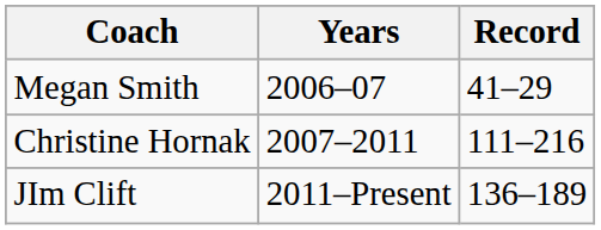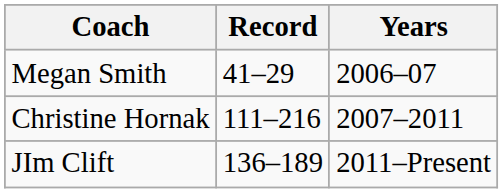 <table class="wikitable">
 <tr>
 <th>Coach</th>
+<th>Record</th>
 <th>Years</th>
-<th>Record</th>
 </tr>
 <tr>
 <td>Megan Smith</td>
+<td>41–29</td>
 <td>2006–07</td>
-<td>41–29</td>
 </tr>
 <tr>
 <td>Christine Hornak</td>
+<td>111–216</td>
 <td>2007–2011</td>
-<td>111–216</td>
 </tr>
 <tr>
 <td>JIm Clift</td>
+<td>136–189</td>
 <td>2011–Present</td>
-<td>136–189</td>
 </tr>
 </table>
